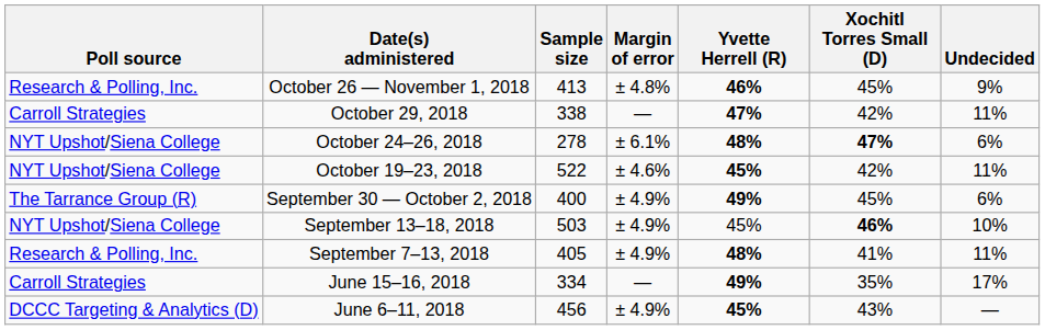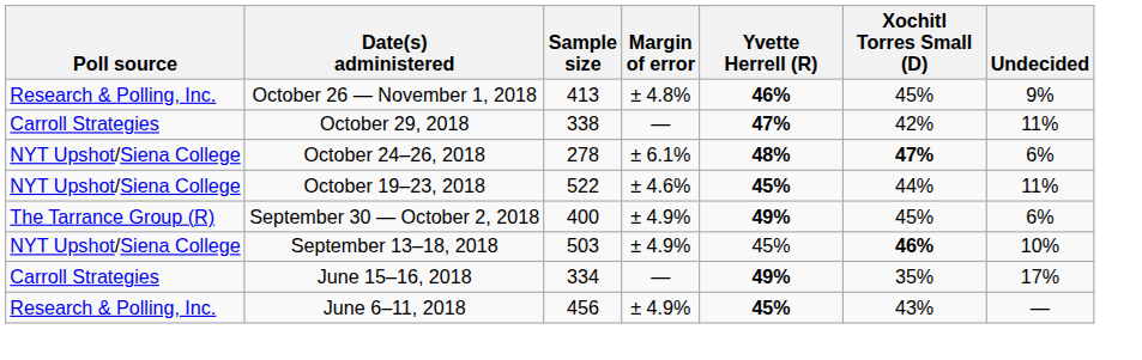 <table class="wikitable" style="font-size:90%;text-align:center;">
 <tr valign=bottom>
 <th>Poll source</th>
 <th>Date(s)<br>administered</th>
 <th>Sample<br>size</th>
 <th>Margin<br>of error</th>
 <th style="width:100px;">Yvette<br>Herrell (R)</th>
 <th style="width:100px;">Xochitl<br>Torres Small (D)</th>
 <th>Undecided</th>
 </tr>
 <tr>
 <td style="text-align:left;"><a href='#'>Research & Polling, Inc.</a></td>
 <td>October 26 — November 1, 2018</td>
 <td>413</td>
 <td>± 4.8%</td>
 <td><strong>46%</strong></td>
 <td>45%</td>
 <td>9%</td>
 </tr>
 <tr>
 <td style="text-align:left;"><a href='#'>Carroll Strategies</a></td>
 <td>October 29, 2018</td>
 <td>338</td>
 <td>—</td>
 <td><strong>47%</strong></td>
 <td>42%</td>
 <td>11%</td>
 </tr>
 <tr>
 <td style="text-align:left;"><a href='#'>NYT Upshot</a>/<a href='#'>Siena College</a></td>
 <td>October 24–26, 2018</td>
 <td>278</td>
 <td>± 6.1%</td>
 <td><strong>48%</strong></td>
 <td><strong>47%</strong></td>
 <td>6%</td>
 </tr>
 <tr>
 <td style="text-align:left;"><a href='#'>NYT Upshot</a>/<a href='#'>Siena College</a></td>
 <td>October 19–23, 2018</td>
 <td>522</td>
 <td>± 4.6%</td>
 <td><strong>45%</strong></td>
-<td>42%</td>
+<td>44%</td>
 <td>11%</td>
 </tr>
 <tr>
 <td style="text-align:left;"><a href='#'>The Tarrance Group (R)</a></td>
 <td>September 30 — October 2, 2018</td>
 <td>400</td>
 <td>± 4.9%</td>
 <td><strong>49%</strong></td>
 <td>45%</td>
 <td>6%</td>
 </tr>
 <tr>
 <td style="text-align:left;"><a href='#'>NYT Upshot</a>/<a href='#'>Siena College</a></td>
 <td>September 13–18, 2018</td>
 <td>503</td>
 <td>± 4.9%</td>
 <td>45%</td>
 <td><strong>46%</strong></td>
 <td>10%</td>
 </tr>
 <tr>
-<td style="text-align:left;"><a href='#'>Research & Polling, Inc.</a></td>
-<td>September 7–13, 2018</td>
-<td>405</td>
-<td>± 4.9%</td>
-<td><strong>48%</strong></td>
-<td>41%</td>
-<td>11%</td>
-</tr>
-<tr>
 <td style="text-align:left;"><a href='#'>Carroll Strategies</a></td>
 <td>June 15–16, 2018</td>
 <td>334</td>
 <td>—</td>
 <td><strong>49%</strong></td>
 <td>35%</td>
 <td>17%</td>
 </tr>
 <tr>
-<td style="text-align:left;"><a href='#'>DCCC Targeting & Analytics (D)</a></td>
+<td style="text-align:left;"><a href='#'>Research & Polling, Inc.</a></td>
 <td>June 6–11, 2018</td>
 <td>456</td>
 <td>± 4.9%</td>
 <td><strong>45%</strong></td>
 <td>43%</td>
 <td>—</td>
 </tr>
 </table>
